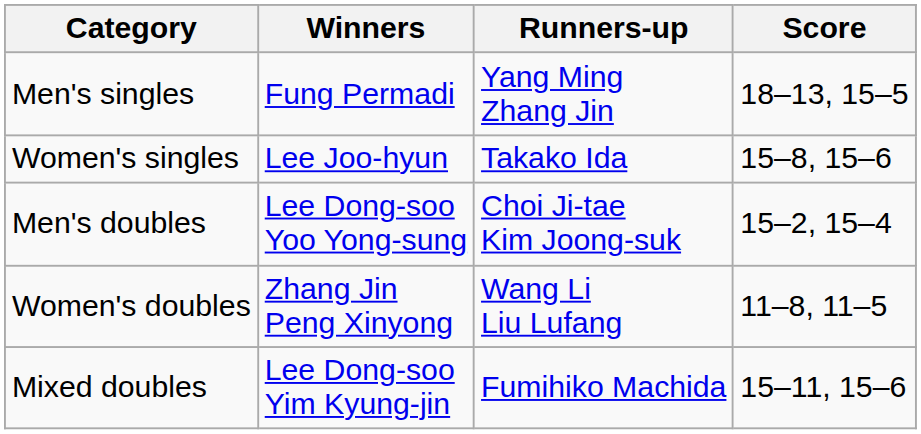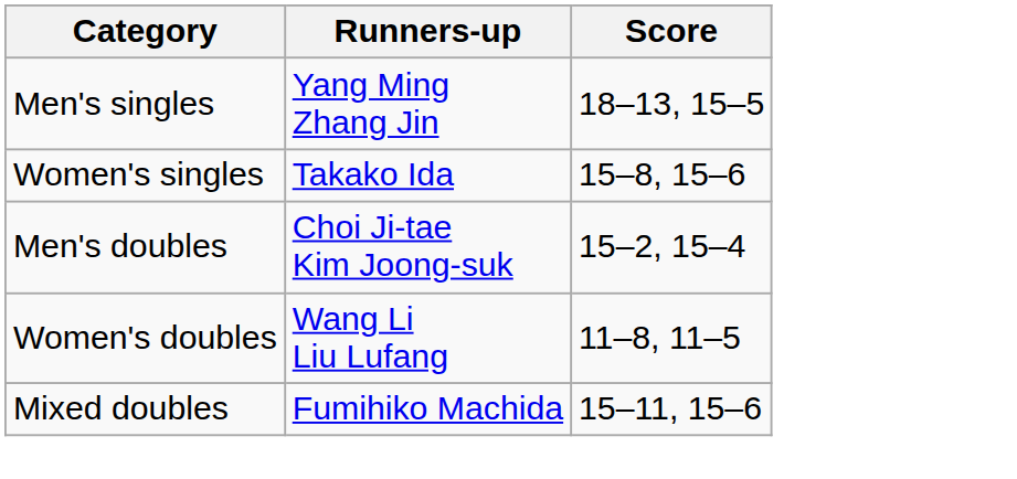 <table class="wikitable">
 <tr>
 <th>Category</th>
-<th>Winners</th>
 <th>Runners-up</th>
 <th>Score</th>
 </tr>
 <tr>
 <td>Men's singles</td>
-<td> <a href='#'>Fung Permadi</a></td>
 <td> <a href='#'>Yang Ming</a><br> <a href='#'>Zhang Jin</a></td>
 <td>18–13, 15–5</td>
 </tr>
 <tr>
 <td>Women's singles</td>
-<td> <a href='#'>Lee Joo-hyun</a></td>
 <td> <a href='#'>Takako Ida</a></td>
 <td>15–8, 15–6</td>
 </tr>
 <tr>
 <td>Men's doubles</td>
-<td> <a href='#'>Lee Dong-soo</a><br> <a href='#'>Yoo Yong-sung</a></td>
 <td> <a href='#'>Choi Ji-tae</a><br> <a href='#'>Kim Joong-suk</a></td>
 <td>15–2, 15–4</td>
 </tr>
 <tr>
 <td>Women's doubles</td>
-<td> <a href='#'>Zhang Jin</a><br> <a href='#'>Peng Xinyong</a></td>
 <td> <a href='#'>Wang Li</a><br> <a href='#'>Liu Lufang</a></td>
 <td>11–8, 11–5</td>
 </tr>
 <tr>
 <td>Mixed doubles</td>
-<td> <a href='#'>Lee Dong-soo</a><br> <a href='#'>Yim Kyung-jin</a></td>
 <td> <a href='#'>Fumihiko Machida</a></td>
 <td>15–11, 15–6</td>
 </tr>
 </table>
